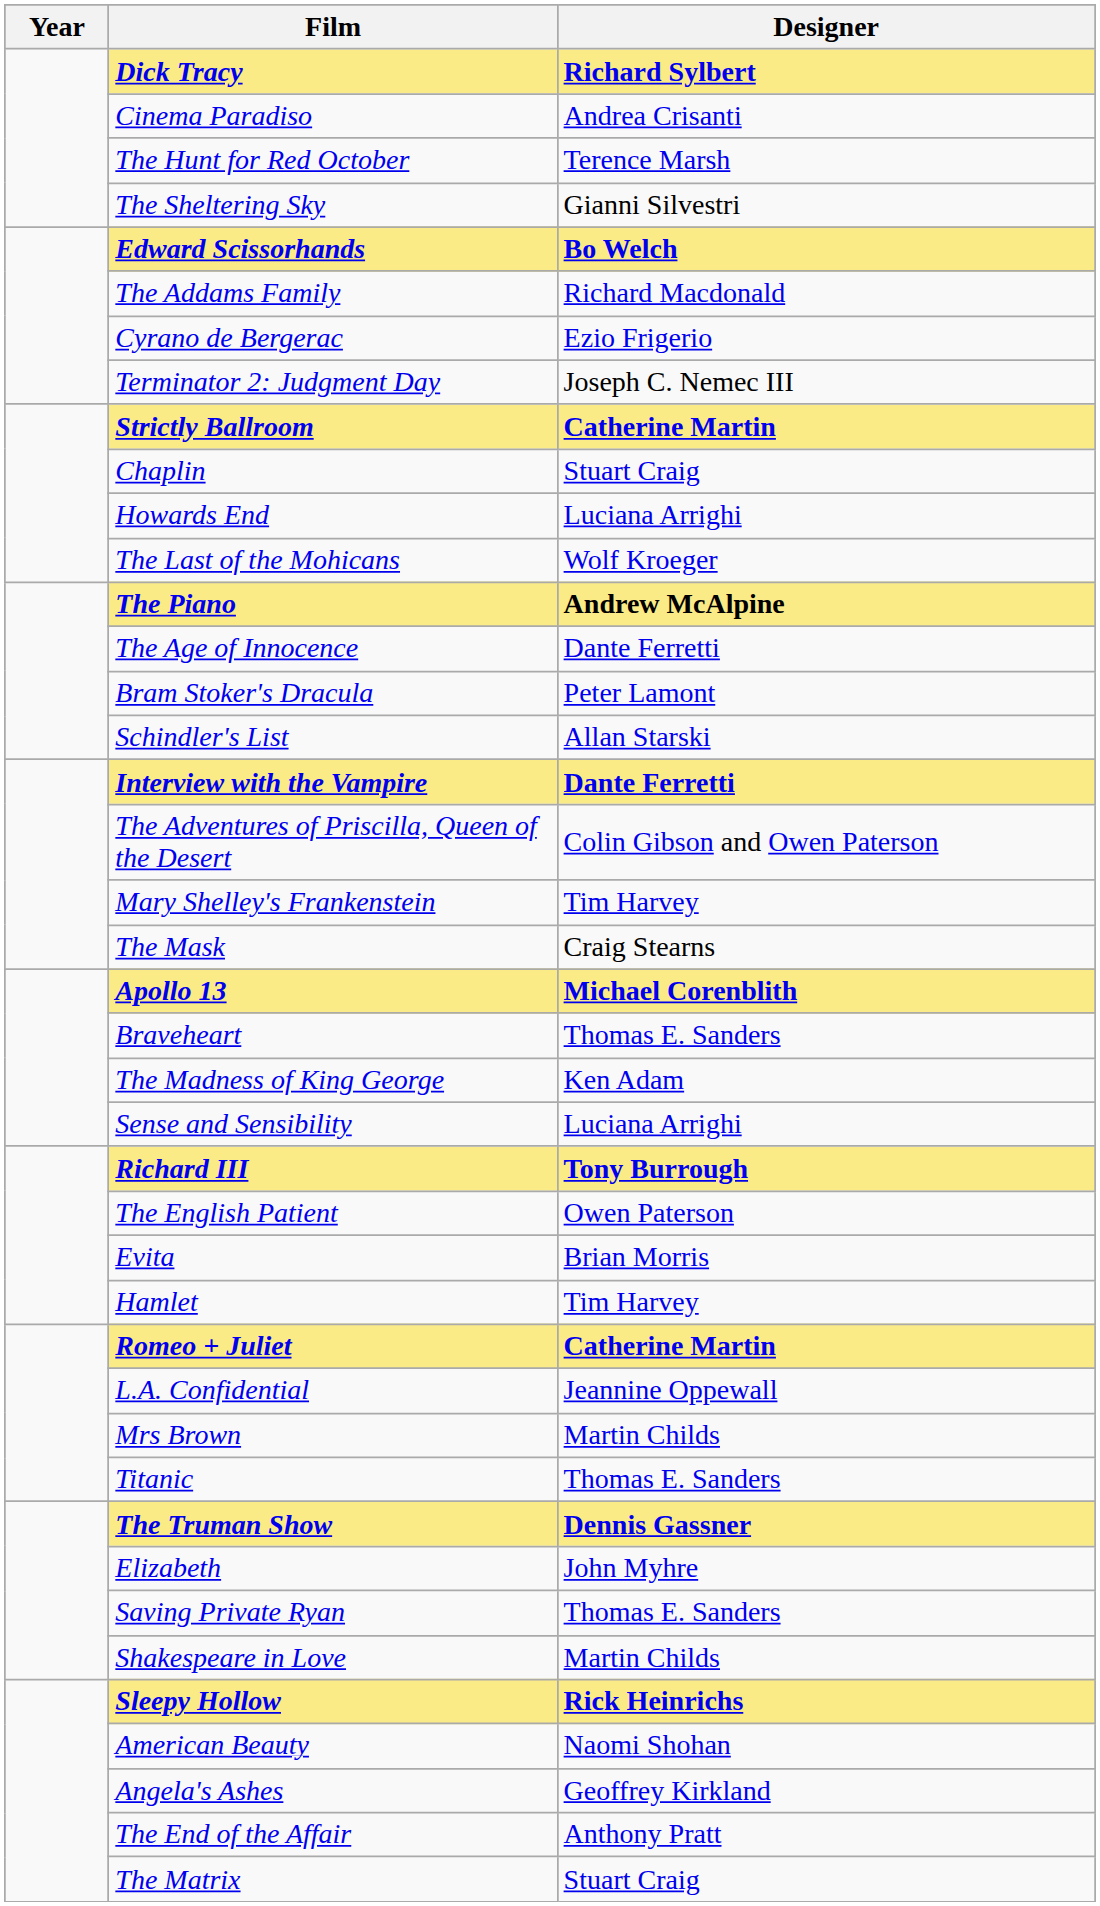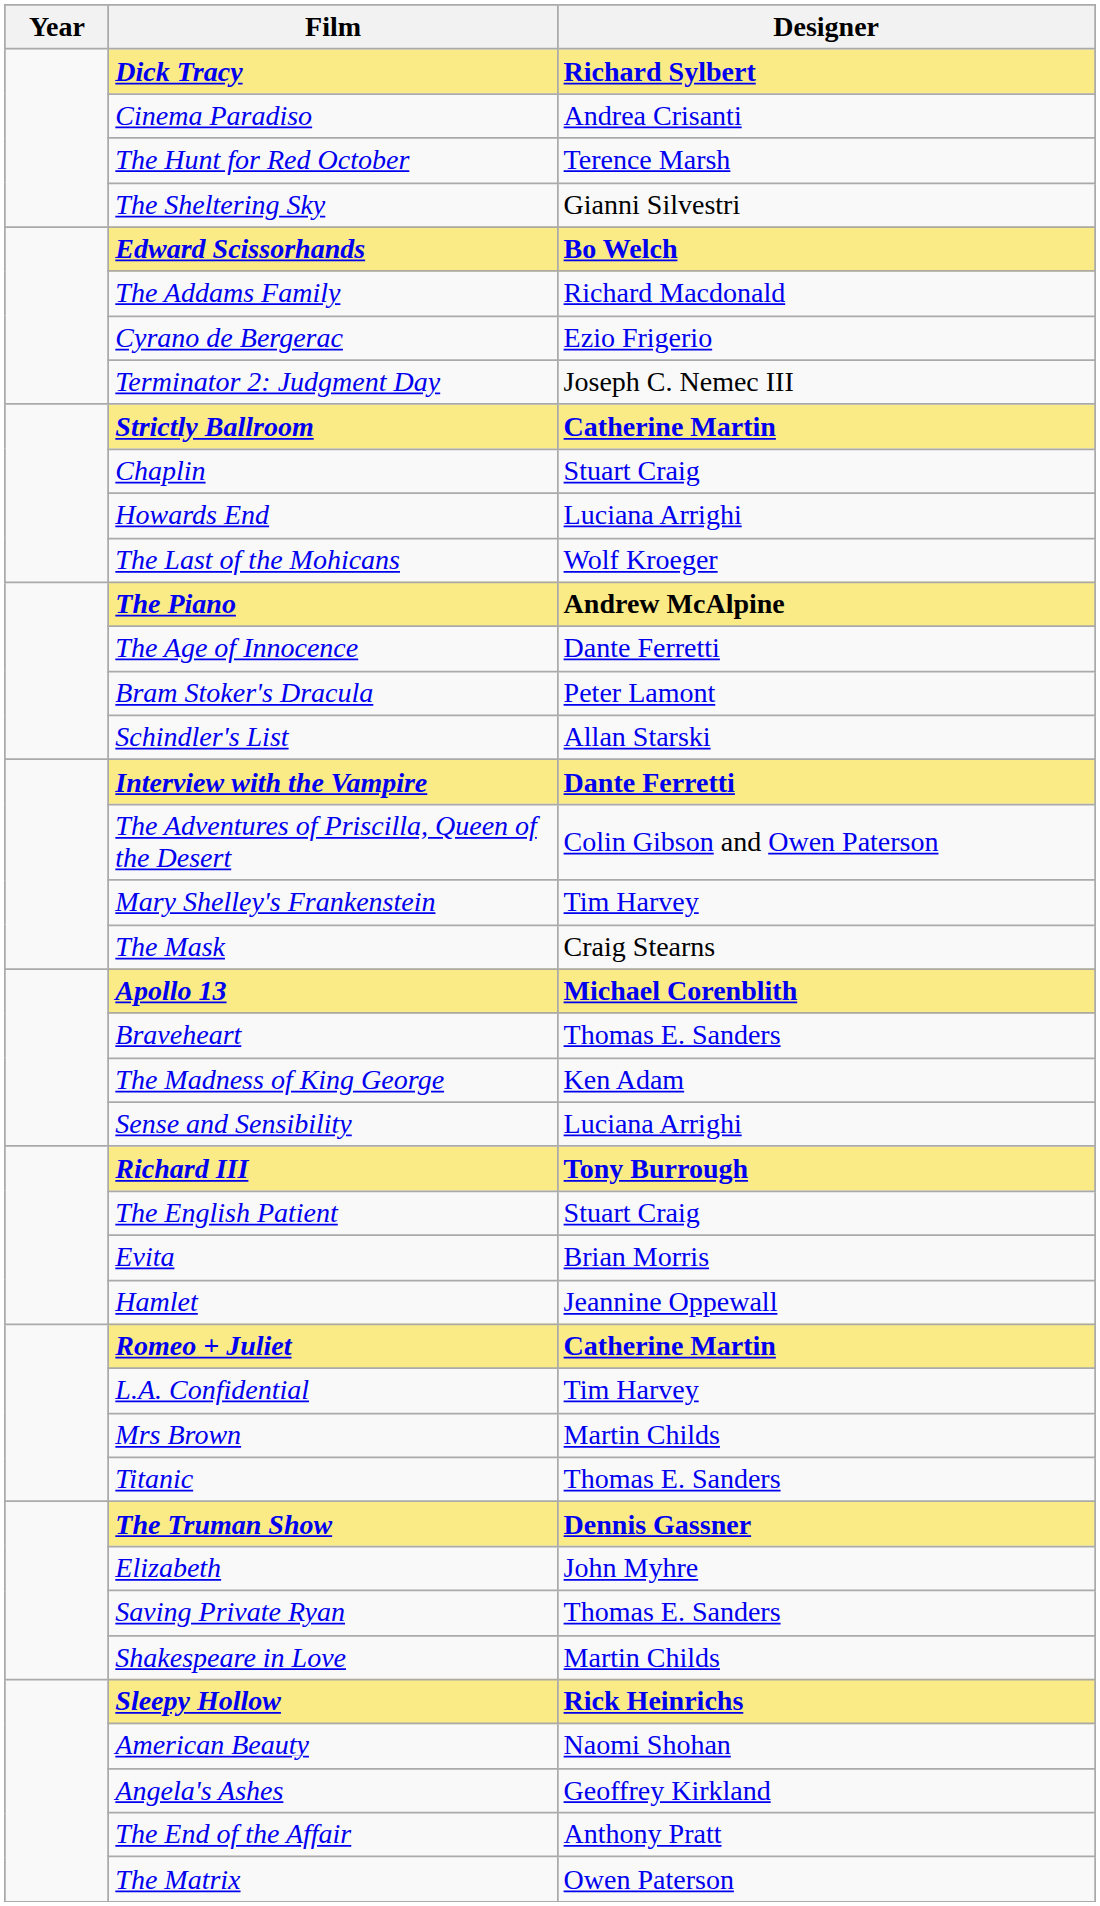 <table class="wikitable" style="width:100%;" cellpadding="5">
 <tr>
 <th style="width:5%;">Year</th>
 <th style="width:25%;">Film</th>
 <th style="width:30%;">Designer</th>
 </tr>
 <tr>
 <td rowspan="4"></td>
 <td style="background:#FAEB86"><strong><em><a href='#'>Dick Tracy</a></em></strong></td>
 <td style="background:#FAEB86"><strong><a href='#'>Richard Sylbert</a></strong></td>
 </tr>
 <tr>
 <td><em><a href='#'>Cinema Paradiso</a></em></td>
 <td><a href='#'>Andrea Crisanti</a></td>
 </tr>
 <tr>
 <td><em><a href='#'>The Hunt for Red October</a></em></td>
 <td><a href='#'>Terence Marsh</a></td>
 </tr>
 <tr>
 <td><em><a href='#'>The Sheltering Sky</a></em></td>
 <td>Gianni Silvestri</td>
 </tr>
 <tr>
 <td rowspan="4"></td>
 <td style="background:#FAEB86"><strong><em><a href='#'>Edward Scissorhands</a></em></strong></td>
 <td style="background:#FAEB86"><strong><a href='#'>Bo Welch</a></strong></td>
 </tr>
 <tr>
 <td><em><a href='#'>The Addams Family</a></em></td>
 <td><a href='#'>Richard Macdonald</a></td>
 </tr>
 <tr>
 <td><em><a href='#'>Cyrano de Bergerac</a></em></td>
 <td><a href='#'>Ezio Frigerio</a></td>
 </tr>
 <tr>
 <td><em><a href='#'>Terminator 2: Judgment Day</a></em></td>
 <td>Joseph C. Nemec III</td>
 </tr>
 <tr>
 <td rowspan="4"></td>
 <td style="background:#FAEB86"><strong><em><a href='#'>Strictly Ballroom</a></em></strong></td>
 <td style="background:#FAEB86"><strong><a href='#'>Catherine Martin</a></strong></td>
 </tr>
 <tr>
 <td><em><a href='#'>Chaplin</a></em></td>
 <td><a href='#'>Stuart Craig</a></td>
 </tr>
 <tr>
 <td><em><a href='#'>Howards End</a></em></td>
 <td><a href='#'>Luciana Arrighi</a></td>
 </tr>
 <tr>
 <td><em><a href='#'>The Last of the Mohicans</a></em></td>
 <td><a href='#'>Wolf Kroeger</a></td>
 </tr>
 <tr>
 <td rowspan="4"></td>
 <td style="background:#FAEB86"><strong><em><a href='#'>The Piano</a></em></strong></td>
 <td style="background:#FAEB86"><strong>Andrew McAlpine</strong></td>
 </tr>
 <tr>
 <td><em><a href='#'>The Age of Innocence</a></em></td>
 <td><a href='#'>Dante Ferretti</a></td>
 </tr>
 <tr>
 <td><em><a href='#'>Bram Stoker's Dracula</a></em></td>
 <td><a href='#'>Peter Lamont</a></td>
 </tr>
 <tr>
 <td><em><a href='#'>Schindler's List</a></em></td>
 <td><a href='#'>Allan Starski</a></td>
 </tr>
 <tr>
 <td rowspan="4"></td>
 <td style="background:#FAEB86"><strong><em><a href='#'>Interview with the Vampire</a></em></strong></td>
 <td style="background:#FAEB86"><strong><a href='#'>Dante Ferretti</a></strong></td>
 </tr>
 <tr>
 <td><em><a href='#'>The Adventures of Priscilla, Queen of the Desert</a></em></td>
 <td><a href='#'>Colin Gibson</a> and <a href='#'>Owen Paterson</a></td>
 </tr>
 <tr>
 <td><em><a href='#'>Mary Shelley's Frankenstein</a></em></td>
 <td><a href='#'>Tim Harvey</a></td>
 </tr>
 <tr>
 <td><em><a href='#'>The Mask</a></em></td>
 <td>Craig Stearns</td>
 </tr>
 <tr>
 <td rowspan="4"></td>
 <td style="background:#FAEB86"><strong><em><a href='#'>Apollo 13</a></em></strong></td>
 <td style="background:#FAEB86"><strong><a href='#'>Michael Corenblith</a></strong></td>
 </tr>
 <tr>
 <td><em><a href='#'>Braveheart</a></em></td>
 <td><a href='#'>Thomas E. Sanders</a></td>
 </tr>
 <tr>
 <td><em><a href='#'>The Madness of King George</a></em></td>
 <td><a href='#'>Ken Adam</a></td>
 </tr>
 <tr>
 <td><em><a href='#'>Sense and Sensibility</a></em></td>
 <td><a href='#'>Luciana Arrighi</a></td>
 </tr>
 <tr>
 <td rowspan="4"></td>
 <td style="background:#FAEB86"><strong><em><a href='#'>Richard III</a></em></strong></td>
 <td style="background:#FAEB86"><strong><a href='#'>Tony Burrough</a></strong></td>
 </tr>
 <tr>
 <td><em><a href='#'>The English Patient</a></em></td>
-<td><a href='#'>Owen Paterson</a></td>
+<td><a href='#'>Stuart Craig</a></td>
 </tr>
 <tr>
 <td><em><a href='#'>Evita</a></em></td>
 <td><a href='#'>Brian Morris</a></td>
 </tr>
 <tr>
 <td><em><a href='#'>Hamlet</a></em></td>
-<td><a href='#'>Tim Harvey</a></td>
+<td><a href='#'>Jeannine Oppewall</a></td>
 </tr>
 <tr>
 <td rowspan="4"></td>
 <td style="background:#FAEB86"><strong><em><a href='#'>Romeo + Juliet</a></em></strong></td>
 <td style="background:#FAEB86"><strong><a href='#'>Catherine Martin</a></strong></td>
 </tr>
 <tr>
 <td><em><a href='#'>L.A. Confidential</a></em></td>
-<td><a href='#'>Jeannine Oppewall</a></td>
+<td><a href='#'>Tim Harvey</a></td>
 </tr>
 <tr>
 <td><em><a href='#'>Mrs Brown</a></em></td>
 <td><a href='#'>Martin Childs</a></td>
 </tr>
 <tr>
 <td><em><a href='#'>Titanic</a></em></td>
 <td><a href='#'>Thomas E. Sanders</a></td>
 </tr>
 <tr>
 <td rowspan="4"></td>
 <td style="background:#FAEB86"><strong><em><a href='#'>The Truman Show</a></em></strong></td>
 <td style="background:#FAEB86"><strong><a href='#'>Dennis Gassner</a></strong></td>
 </tr>
 <tr>
 <td><em><a href='#'>Elizabeth</a></em></td>
 <td><a href='#'>John Myhre</a></td>
 </tr>
 <tr>
 <td><em><a href='#'>Saving Private Ryan</a></em></td>
 <td><a href='#'>Thomas E. Sanders</a></td>
 </tr>
 <tr>
 <td><em><a href='#'>Shakespeare in Love</a></em></td>
 <td><a href='#'>Martin Childs</a></td>
 </tr>
 <tr>
 <td rowspan="5"></td>
 <td style="background:#FAEB86"><strong><em><a href='#'>Sleepy Hollow</a></em></strong></td>
 <td style="background:#FAEB86"><strong><a href='#'>Rick Heinrichs</a></strong></td>
 </tr>
 <tr>
 <td><em><a href='#'>American Beauty</a></em></td>
 <td><a href='#'>Naomi Shohan</a></td>
 </tr>
 <tr>
 <td><em><a href='#'>Angela's Ashes</a></em></td>
 <td><a href='#'>Geoffrey Kirkland</a></td>
 </tr>
 <tr>
 <td><em><a href='#'>The End of the Affair</a></em></td>
 <td><a href='#'>Anthony Pratt</a></td>
 </tr>
 <tr>
 <td><em><a href='#'>The Matrix</a></em></td>
-<td><a href='#'>Stuart Craig</a></td>
+<td><a href='#'>Owen Paterson</a></td>
 </tr>
 </table>
